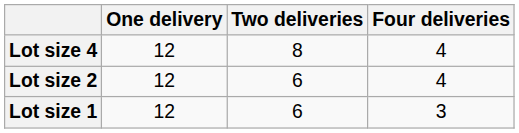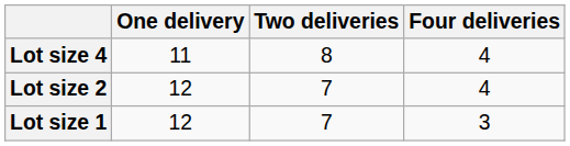 <table class="wikitable" border="1" align=center style="text-align:center">
 <tr>
 <th></th>
 <th>One delivery</th>
 <th>Two deliveries</th>
 <th>Four deliveries</th>
 </tr>
 <tr>
 <th>Lot size 4</th>
-<td>12</td>
+<td>11</td>
 <td>8</td>
 <td>4</td>
 </tr>
 <tr>
 <th>Lot size 2</th>
 <td>12</td>
-<td>6</td>
+<td>7</td>
 <td>4</td>
 </tr>
 <tr>
 <th>Lot size 1</th>
 <td>12</td>
-<td>6</td>
+<td>7</td>
 <td>3</td>
 </tr>
 </table>
